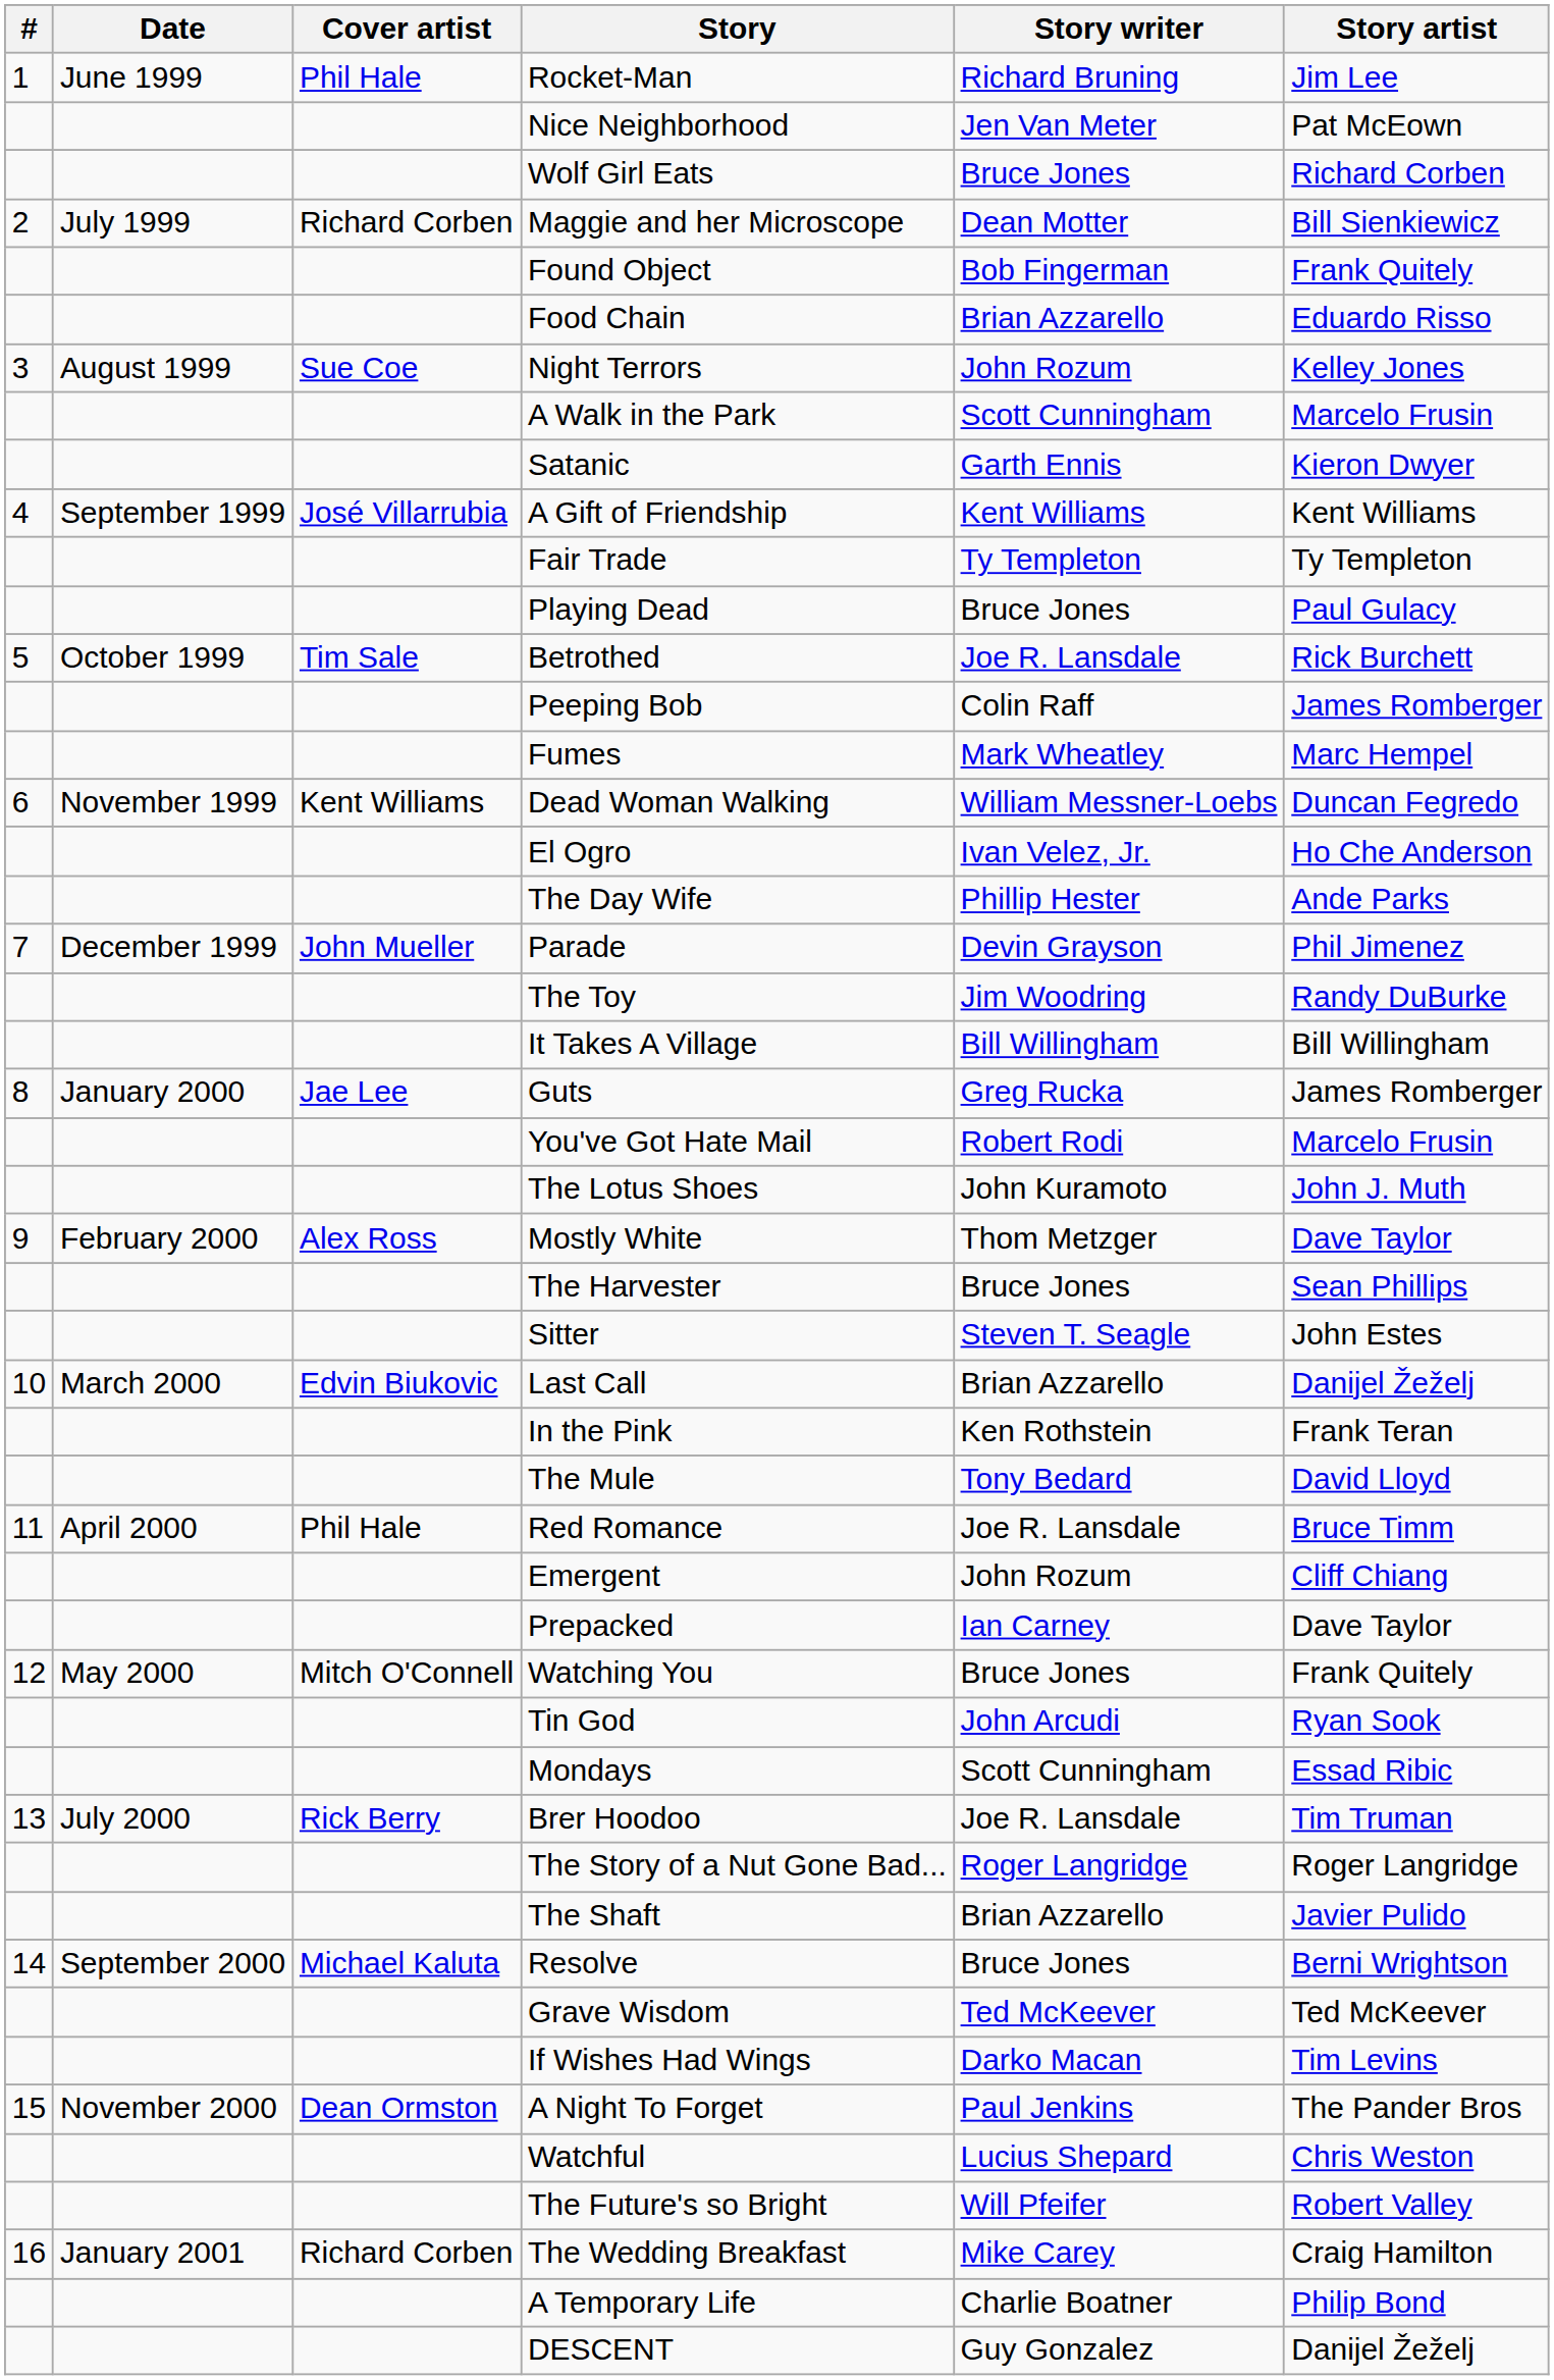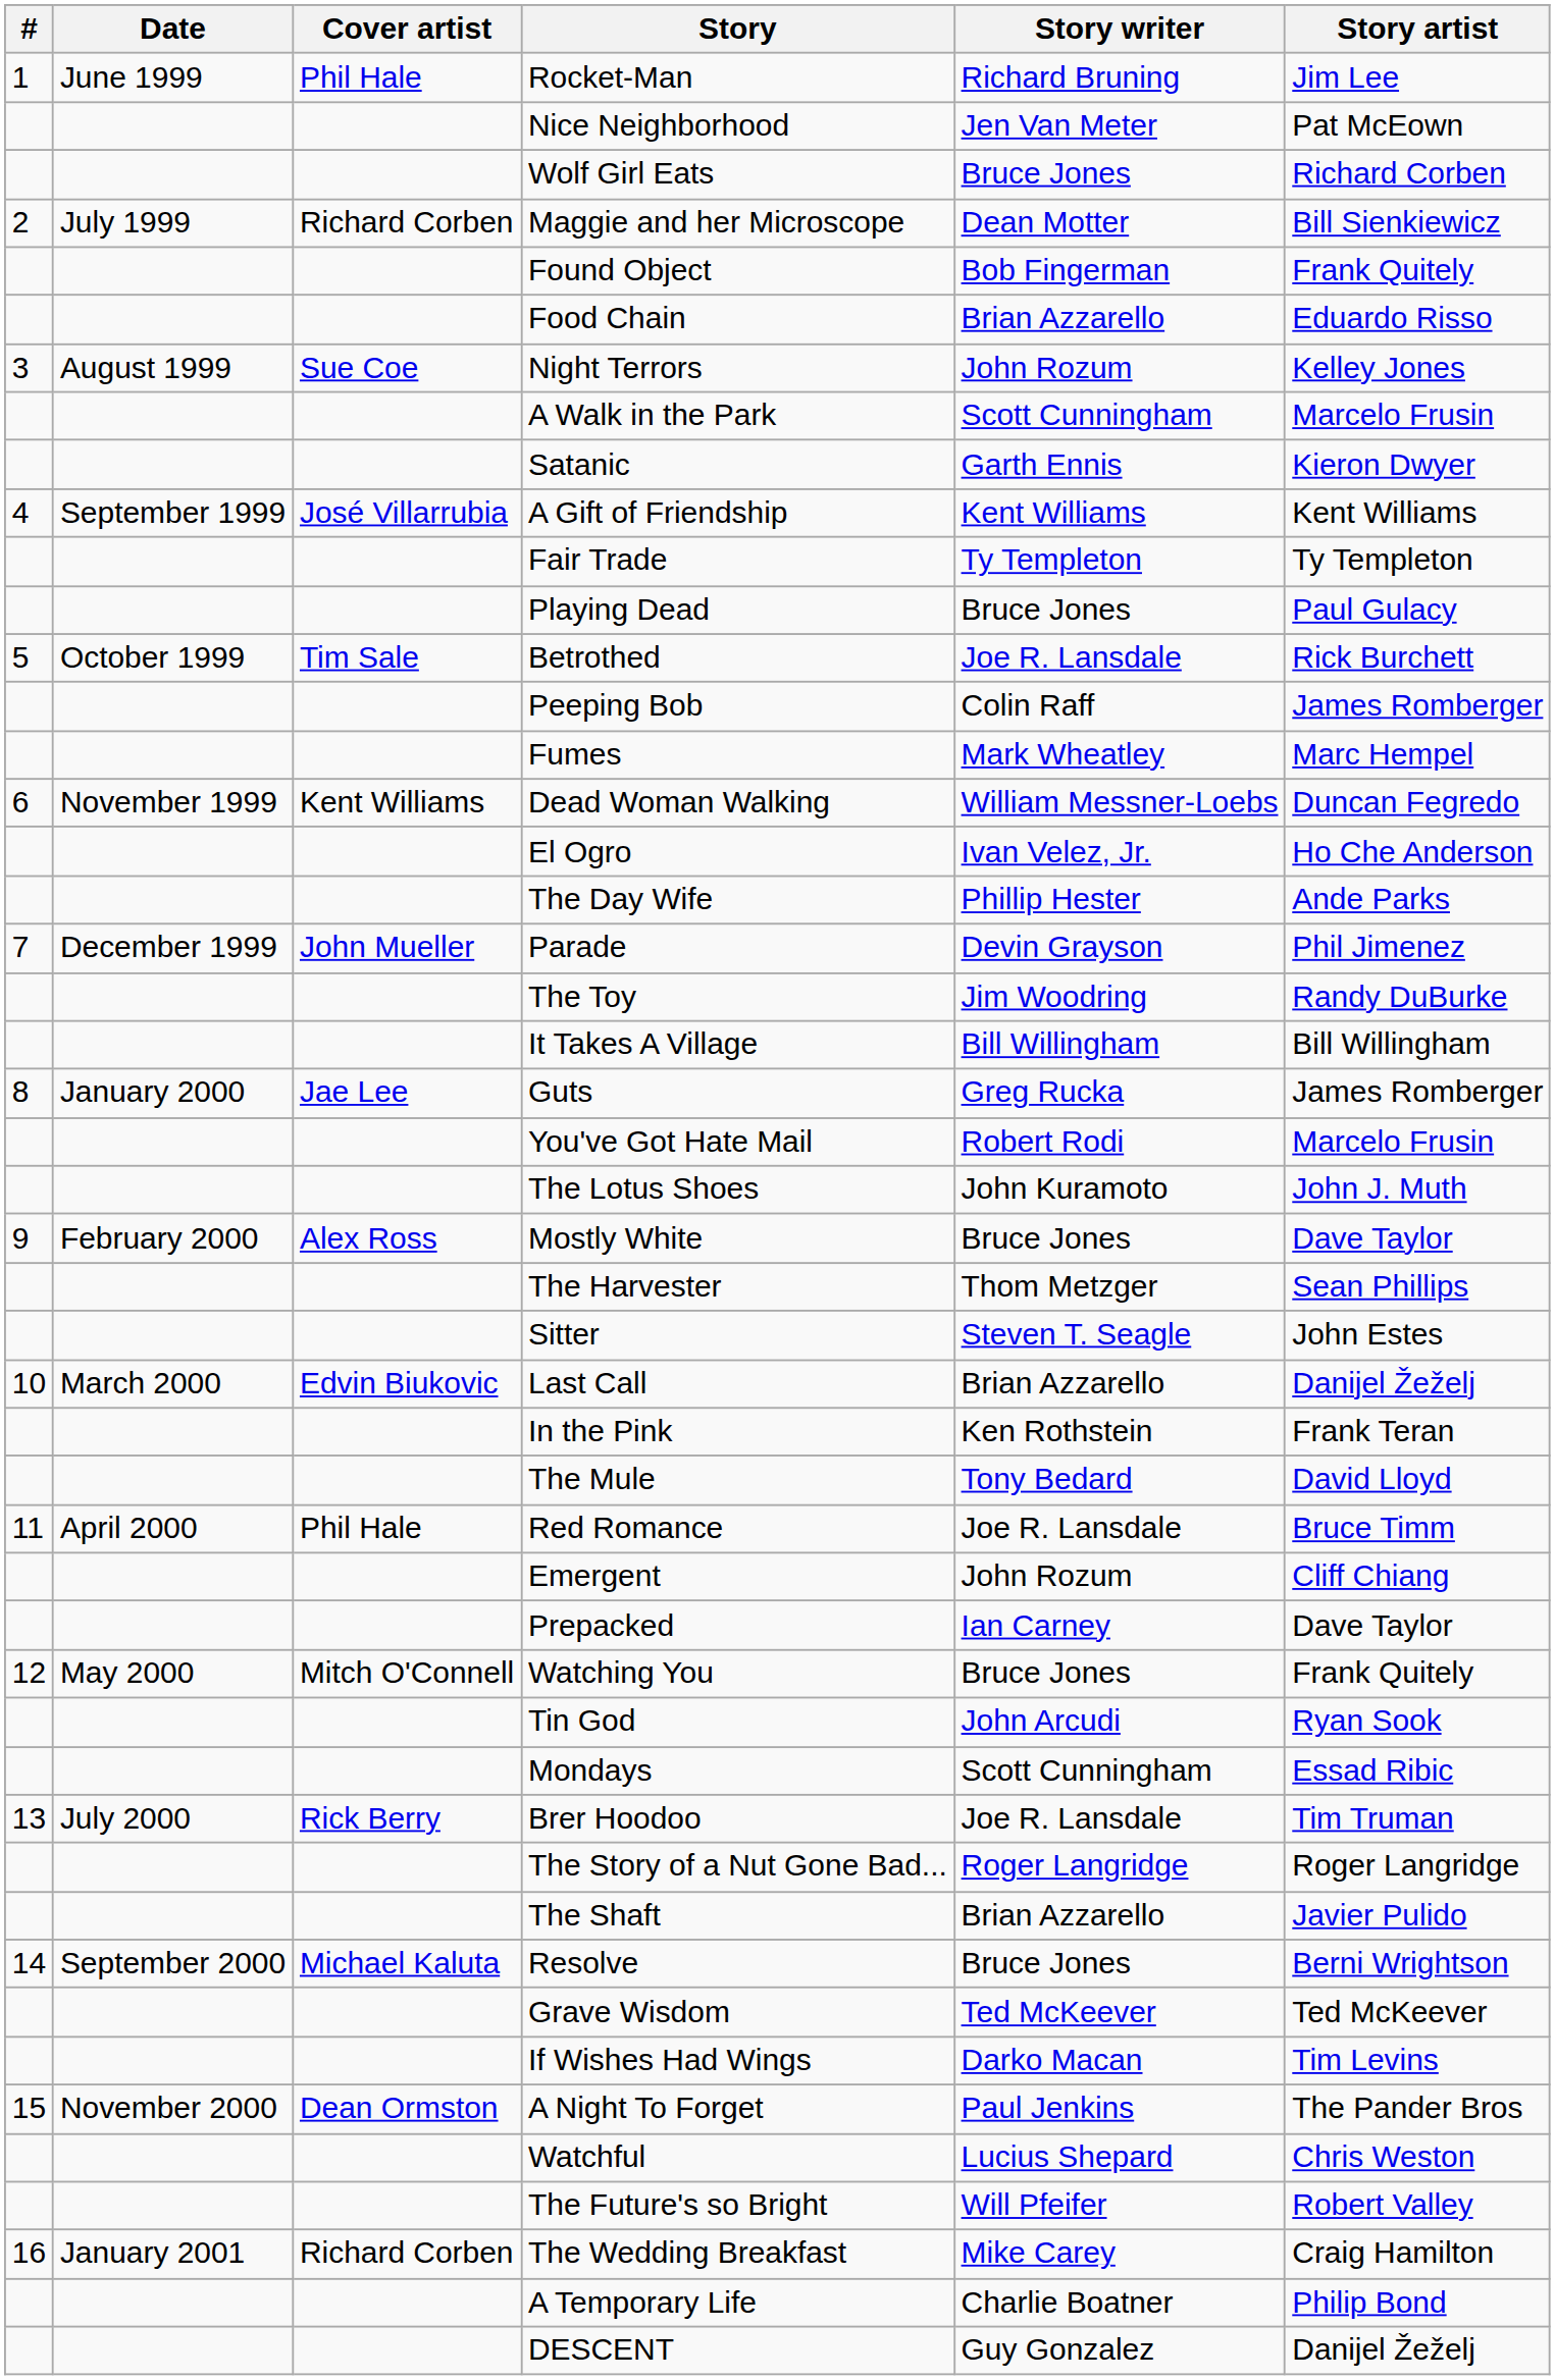 <table class="wikitable">
 <tr>
 <th>#</th>
 <th>Date</th>
 <th>Cover artist</th>
 <th>Story</th>
 <th>Story writer</th>
 <th>Story artist</th>
 </tr>
 <tr>
 <td>1</td>
 <td>June 1999</td>
 <td><a href='#'>Phil Hale</a></td>
 <td>Rocket-Man</td>
 <td><a href='#'>Richard Bruning</a></td>
 <td><a href='#'>Jim Lee</a></td>
 </tr>
 <tr>
 <td></td>
 <td></td>
 <td></td>
 <td>Nice Neighborhood</td>
 <td><a href='#'>Jen Van Meter</a></td>
 <td>Pat McEown</td>
 </tr>
 <tr>
 <td></td>
 <td></td>
 <td></td>
 <td>Wolf Girl Eats</td>
 <td><a href='#'>Bruce Jones</a></td>
 <td><a href='#'>Richard Corben</a></td>
 </tr>
 <tr>
 <td>2</td>
 <td>July 1999</td>
 <td>Richard Corben</td>
 <td>Maggie and her Microscope</td>
 <td><a href='#'>Dean Motter</a></td>
 <td><a href='#'>Bill Sienkiewicz</a></td>
 </tr>
 <tr>
 <td></td>
 <td></td>
 <td></td>
 <td>Found Object</td>
 <td><a href='#'>Bob Fingerman</a></td>
 <td><a href='#'>Frank Quitely</a></td>
 </tr>
 <tr>
 <td></td>
 <td></td>
 <td></td>
 <td>Food Chain</td>
 <td><a href='#'>Brian Azzarello</a></td>
 <td><a href='#'>Eduardo Risso</a></td>
 </tr>
 <tr>
 <td>3</td>
 <td>August 1999</td>
 <td><a href='#'>Sue Coe</a></td>
 <td>Night Terrors</td>
 <td><a href='#'>John Rozum</a></td>
 <td><a href='#'>Kelley Jones</a></td>
 </tr>
 <tr>
 <td></td>
 <td></td>
 <td></td>
 <td>A Walk in the Park</td>
 <td><a href='#'>Scott Cunningham</a></td>
 <td><a href='#'>Marcelo Frusin</a></td>
 </tr>
 <tr>
 <td></td>
 <td></td>
 <td></td>
 <td>Satanic</td>
 <td><a href='#'>Garth Ennis</a></td>
 <td><a href='#'>Kieron Dwyer</a></td>
 </tr>
 <tr>
 <td>4</td>
 <td>September 1999</td>
 <td><a href='#'>José Villarrubia</a></td>
 <td>A Gift of Friendship</td>
 <td><a href='#'>Kent Williams</a></td>
 <td>Kent Williams</td>
 </tr>
 <tr>
 <td></td>
 <td></td>
 <td></td>
 <td>Fair Trade</td>
 <td><a href='#'>Ty Templeton</a></td>
 <td>Ty Templeton</td>
 </tr>
 <tr>
 <td></td>
 <td></td>
 <td></td>
 <td>Playing Dead</td>
 <td>Bruce Jones</td>
 <td><a href='#'>Paul Gulacy</a></td>
 </tr>
 <tr>
 <td>5</td>
 <td>October 1999</td>
 <td><a href='#'>Tim Sale</a></td>
 <td>Betrothed</td>
 <td><a href='#'>Joe R. Lansdale</a></td>
 <td><a href='#'>Rick Burchett</a></td>
 </tr>
 <tr>
 <td></td>
 <td></td>
 <td></td>
 <td>Peeping Bob</td>
 <td>Colin Raff</td>
 <td><a href='#'>James Romberger</a></td>
 </tr>
 <tr>
 <td></td>
 <td></td>
 <td></td>
 <td>Fumes</td>
 <td><a href='#'>Mark Wheatley</a></td>
 <td><a href='#'>Marc Hempel</a></td>
 </tr>
 <tr>
 <td>6</td>
 <td>November 1999</td>
 <td>Kent Williams</td>
 <td>Dead Woman Walking</td>
 <td><a href='#'>William Messner-Loebs</a></td>
 <td><a href='#'>Duncan Fegredo</a></td>
 </tr>
 <tr>
 <td></td>
 <td></td>
 <td></td>
 <td>El Ogro</td>
 <td><a href='#'>Ivan Velez, Jr.</a></td>
 <td><a href='#'>Ho Che Anderson</a></td>
 </tr>
 <tr>
 <td></td>
 <td></td>
 <td></td>
 <td>The Day Wife</td>
 <td><a href='#'>Phillip Hester</a></td>
 <td><a href='#'>Ande Parks</a></td>
 </tr>
 <tr>
 <td>7</td>
 <td>December 1999</td>
 <td><a href='#'>John Mueller</a></td>
 <td>Parade</td>
 <td><a href='#'>Devin Grayson</a></td>
 <td><a href='#'>Phil Jimenez</a></td>
 </tr>
 <tr>
 <td></td>
 <td></td>
 <td></td>
 <td>The Toy</td>
 <td><a href='#'>Jim Woodring</a></td>
 <td><a href='#'>Randy DuBurke</a></td>
 </tr>
 <tr>
 <td></td>
 <td></td>
 <td></td>
 <td>It Takes A Village</td>
 <td><a href='#'>Bill Willingham</a></td>
 <td>Bill Willingham</td>
 </tr>
 <tr>
 <td>8</td>
 <td>January 2000</td>
 <td><a href='#'>Jae Lee</a></td>
 <td>Guts</td>
 <td><a href='#'>Greg Rucka</a></td>
 <td>James Romberger</td>
 </tr>
 <tr>
 <td></td>
 <td></td>
 <td></td>
 <td>You've Got Hate Mail</td>
 <td><a href='#'>Robert Rodi</a></td>
 <td><a href='#'>Marcelo Frusin</a></td>
 </tr>
 <tr>
 <td></td>
 <td></td>
 <td></td>
 <td>The Lotus Shoes</td>
 <td>John Kuramoto</td>
 <td><a href='#'>John J. Muth</a></td>
 </tr>
 <tr>
 <td>9</td>
 <td>February 2000</td>
 <td><a href='#'>Alex Ross</a></td>
 <td>Mostly White</td>
-<td>Thom Metzger</td>
+<td>Bruce Jones</td>
 <td><a href='#'>Dave Taylor</a></td>
 </tr>
 <tr>
 <td></td>
 <td></td>
 <td></td>
 <td>The Harvester</td>
-<td>Bruce Jones</td>
+<td>Thom Metzger</td>
 <td><a href='#'>Sean Phillips</a></td>
 </tr>
 <tr>
 <td></td>
 <td></td>
 <td></td>
 <td>Sitter</td>
 <td><a href='#'>Steven T. Seagle</a></td>
 <td>John Estes</td>
 </tr>
 <tr>
 <td>10</td>
 <td>March 2000</td>
 <td><a href='#'>Edvin Biukovic</a></td>
 <td>Last Call</td>
 <td>Brian Azzarello</td>
 <td><a href='#'>Danijel Žeželj</a></td>
 </tr>
 <tr>
 <td></td>
 <td></td>
 <td></td>
 <td>In the Pink</td>
 <td>Ken Rothstein</td>
 <td>Frank Teran</td>
 </tr>
 <tr>
 <td></td>
 <td></td>
 <td></td>
 <td>The Mule</td>
 <td><a href='#'>Tony Bedard</a></td>
 <td><a href='#'>David Lloyd</a></td>
 </tr>
 <tr>
 <td>11</td>
 <td>April 2000</td>
 <td>Phil Hale</td>
 <td>Red Romance</td>
 <td>Joe R. Lansdale</td>
 <td><a href='#'>Bruce Timm</a></td>
 </tr>
 <tr>
 <td></td>
 <td></td>
 <td></td>
 <td>Emergent</td>
 <td>John Rozum</td>
 <td><a href='#'>Cliff Chiang</a></td>
 </tr>
 <tr>
 <td></td>
 <td></td>
 <td></td>
 <td>Prepacked</td>
 <td><a href='#'>Ian Carney</a></td>
 <td>Dave Taylor</td>
 </tr>
 <tr>
 <td>12</td>
 <td>May 2000</td>
 <td>Mitch O'Connell</td>
 <td>Watching You</td>
 <td>Bruce Jones</td>
 <td>Frank Quitely</td>
 </tr>
 <tr>
 <td></td>
 <td></td>
 <td></td>
 <td>Tin God</td>
 <td><a href='#'>John Arcudi</a></td>
 <td><a href='#'>Ryan Sook</a></td>
 </tr>
 <tr>
 <td></td>
 <td></td>
 <td></td>
 <td>Mondays</td>
 <td>Scott Cunningham</td>
 <td><a href='#'>Essad Ribic</a></td>
 </tr>
 <tr>
 <td>13</td>
 <td>July 2000</td>
 <td><a href='#'>Rick Berry</a></td>
 <td>Brer Hoodoo</td>
 <td>Joe R. Lansdale</td>
 <td><a href='#'>Tim Truman</a></td>
 </tr>
 <tr>
 <td></td>
 <td></td>
 <td></td>
 <td>The Story of a Nut Gone Bad...</td>
 <td><a href='#'>Roger Langridge</a></td>
 <td>Roger Langridge</td>
 </tr>
 <tr>
 <td></td>
 <td></td>
 <td></td>
 <td>The Shaft</td>
 <td>Brian Azzarello</td>
 <td><a href='#'>Javier Pulido</a></td>
 </tr>
 <tr>
 <td>14</td>
 <td>September 2000</td>
 <td><a href='#'>Michael Kaluta</a></td>
 <td>Resolve</td>
 <td>Bruce Jones</td>
 <td><a href='#'>Berni Wrightson</a></td>
 </tr>
 <tr>
 <td></td>
 <td></td>
 <td></td>
 <td>Grave Wisdom</td>
 <td><a href='#'>Ted McKeever</a></td>
 <td>Ted McKeever</td>
 </tr>
 <tr>
 <td></td>
 <td></td>
 <td></td>
 <td>If Wishes Had Wings</td>
 <td><a href='#'>Darko Macan</a></td>
 <td><a href='#'>Tim Levins</a></td>
 </tr>
 <tr>
 <td>15</td>
 <td>November 2000</td>
 <td><a href='#'>Dean Ormston</a></td>
 <td>A Night To Forget</td>
 <td><a href='#'>Paul Jenkins</a></td>
 <td>The Pander Bros</td>
 </tr>
 <tr>
 <td></td>
 <td></td>
 <td></td>
 <td>Watchful</td>
 <td><a href='#'>Lucius Shepard</a></td>
 <td><a href='#'>Chris Weston</a></td>
 </tr>
 <tr>
 <td></td>
 <td></td>
 <td></td>
 <td>The Future's so Bright</td>
 <td><a href='#'>Will Pfeifer</a></td>
 <td><a href='#'>Robert Valley</a></td>
 </tr>
 <tr>
 <td>16</td>
 <td>January 2001</td>
 <td>Richard Corben</td>
 <td>The Wedding Breakfast</td>
 <td><a href='#'>Mike Carey</a></td>
 <td>Craig Hamilton</td>
 </tr>
 <tr>
 <td></td>
 <td></td>
 <td></td>
 <td>A Temporary Life</td>
 <td>Charlie Boatner</td>
 <td><a href='#'>Philip Bond</a></td>
 </tr>
 <tr>
 <td></td>
 <td></td>
 <td></td>
 <td>DESCENT</td>
 <td>Guy Gonzalez</td>
 <td>Danijel Žeželj</td>
 </tr>
 </table>
